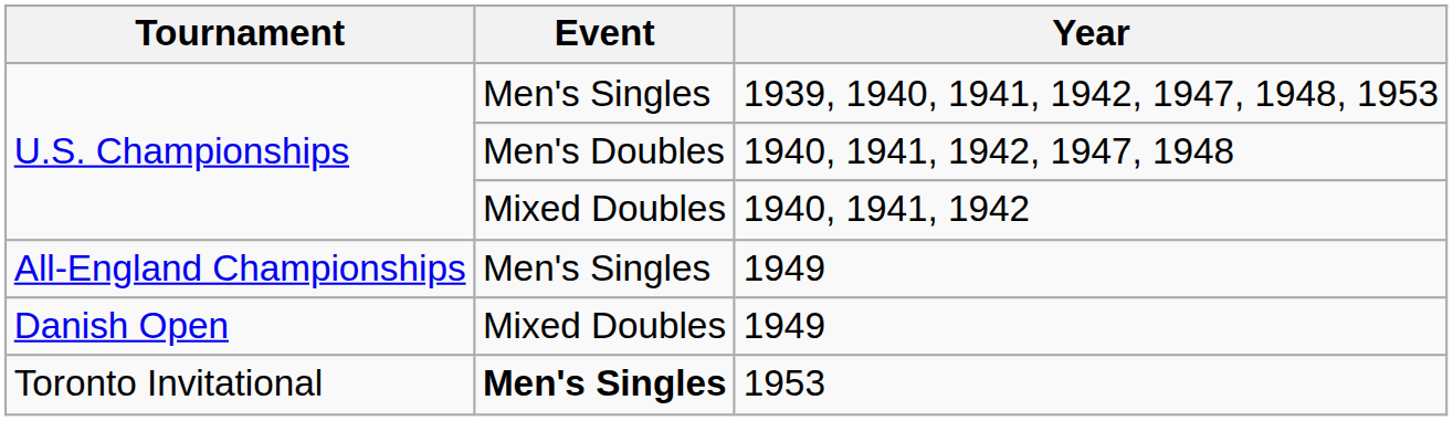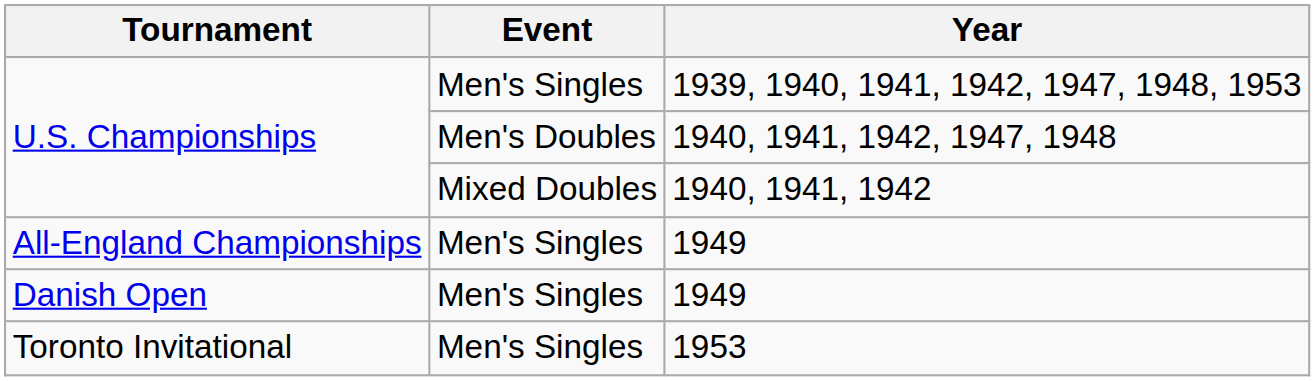 <table class="wikitable">
 <tr>
 <th>Tournament</th>
 <th>Event</th>
 <th>Year</th>
 </tr>
 <tr>
 <td rowspan=3><a href='#'>U.S. Championships</a></td>
 <td>Men's Singles</td>
 <td>1939, 1940, 1941, 1942, 1947, 1948, 1953</td>
 </tr>
 <tr>
 <td>Men's Doubles</td>
 <td>1940, 1941, 1942, 1947, 1948</td>
 </tr>
 <tr>
 <td>Mixed Doubles</td>
 <td>1940, 1941, 1942</td>
 </tr>
 <tr>
 <td><a href='#'>All-England Championships</a></td>
 <td>Men's Singles</td>
 <td>1949</td>
 </tr>
 <tr>
 <td><a href='#'>Danish Open</a></td>
-<td>Mixed Doubles</td>
+<td>Men's Singles</td>
 <td>1949</td>
 </tr>
 <tr>
 <td>Toronto Invitational</td>
-<td><strong>Men's Singles</strong></td>
+<td>Men's Singles</td>
 <td>1953</td>
 </tr>
 </table>
